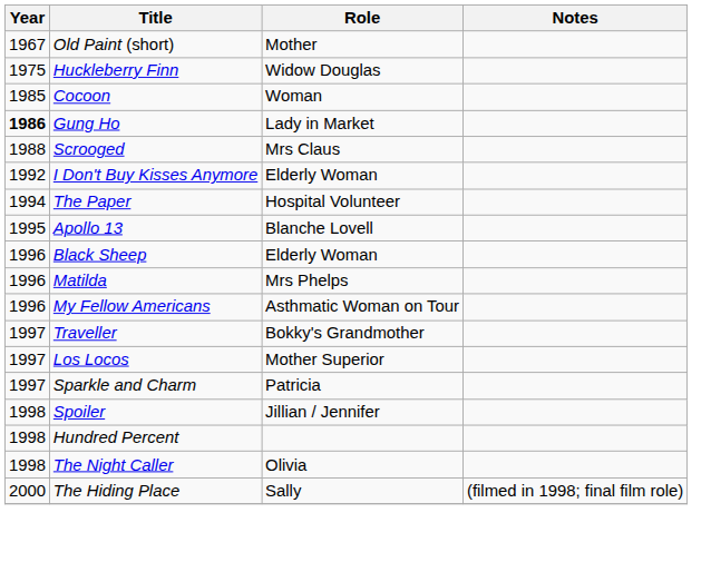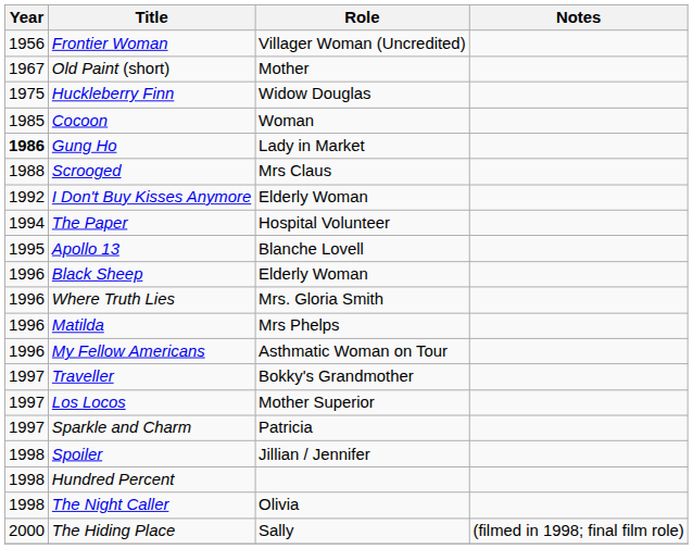 <table class="wikitable">
 <tr>
 <th>Year</th>
 <th>Title</th>
 <th>Role</th>
 <th>Notes</th>
+</tr>
+<tr>
+<td>1956</td>
+<td><em><a href='#'>Frontier Woman</a></em></td>
+<td>Villager Woman (Uncredited)</td>
+<td></td>
 </tr>
 <tr>
 <td>1967</td>
 <td><em>Old Paint</em> (short)</td>
 <td>Mother</td>
 <td></td>
 </tr>
 <tr>
 <td>1975</td>
 <td><em><a href='#'>Huckleberry Finn</a></em></td>
 <td>Widow Douglas</td>
 <td></td>
 </tr>
 <tr>
 <td>1985</td>
 <td><em><a href='#'>Cocoon</a></em></td>
 <td>Woman</td>
 <td></td>
 </tr>
 <tr>
 <td><strong>1986</strong></td>
 <td><em><a href='#'>Gung Ho</a></em></td>
 <td>Lady in Market</td>
 <td></td>
 </tr>
 <tr>
 <td>1988</td>
 <td><em><a href='#'>Scrooged</a></em></td>
 <td>Mrs Claus</td>
 <td></td>
 </tr>
 <tr>
 <td>1992</td>
 <td><em><a href='#'>I Don't Buy Kisses Anymore</a></em></td>
 <td>Elderly Woman</td>
 <td></td>
 </tr>
 <tr>
 <td>1994</td>
 <td><em><a href='#'>The Paper</a></em></td>
 <td>Hospital Volunteer</td>
 <td></td>
 </tr>
 <tr>
 <td>1995</td>
 <td><em><a href='#'>Apollo 13</a></em></td>
 <td>Blanche Lovell</td>
 <td></td>
 </tr>
 <tr>
 <td>1996</td>
 <td><em><a href='#'>Black Sheep</a></em></td>
 <td>Elderly Woman</td>
+<td></td>
+</tr>
+<tr>
+<td>1996</td>
+<td><em>Where Truth Lies</em></td>
+<td>Mrs. Gloria Smith</td>
 <td></td>
 </tr>
 <tr>
 <td>1996</td>
 <td><em><a href='#'>Matilda</a></em></td>
 <td>Mrs Phelps</td>
 <td></td>
 </tr>
 <tr>
 <td>1996</td>
 <td><em><a href='#'>My Fellow Americans</a></em></td>
 <td>Asthmatic Woman on Tour</td>
 <td></td>
 </tr>
 <tr>
 <td>1997</td>
 <td><em><a href='#'>Traveller</a></em></td>
 <td>Bokky's Grandmother</td>
 <td></td>
 </tr>
 <tr>
 <td>1997</td>
 <td><em><a href='#'>Los Locos</a></em></td>
 <td>Mother Superior</td>
 <td></td>
 </tr>
 <tr>
 <td>1997</td>
 <td><em>Sparkle and Charm</em></td>
 <td>Patricia</td>
 <td></td>
 </tr>
 <tr>
 <td>1998</td>
 <td><em><a href='#'>Spoiler</a></em></td>
 <td>Jillian / Jennifer</td>
 <td></td>
 </tr>
 <tr>
 <td>1998</td>
 <td><em>Hundred Percent</em></td>
 <td></td>
 <td></td>
 </tr>
 <tr>
 <td>1998</td>
 <td><em><a href='#'>The Night Caller</a></em></td>
 <td>Olivia</td>
 <td></td>
 </tr>
 <tr>
 <td>2000</td>
 <td><em>The Hiding Place</em></td>
 <td>Sally</td>
 <td>(filmed in 1998; final film role)</td>
 </tr>
 <tr>
 </tr>
 </table>
